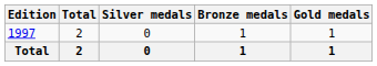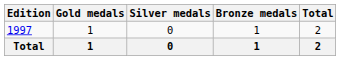 <table class="wikitable">
 <tr>
 <th>Edition</th>
-<th>Total</th>
+<th>Gold medals</th>
 <th>Silver medals</th>
 <th>Bronze medals</th>
-<th>Gold medals</th>
+<th>Total</th>
 </tr>
 <tr>
 <td><a href='#'>1997</a></td>
-<td style="text-align:center;">2</td>
+<td style="text-align:center;">1</td>
 <td style="text-align:center;">0</td>
 <td style="text-align:center;">1</td>
-<td style="text-align:center;">1</td>
+<td style="text-align:center;">2</td>
 </tr>
 <tr>
 <th>Total</th>
-<th style="text-align:center;">2</th>
+<th style="text-align:center;">1</th>
 <th style="text-align:center;">0</th>
 <th style="text-align:center;">1</th>
-<th style="text-align:center;">1</th>
+<th style="text-align:center;">2</th>
 </tr>
 </table>
